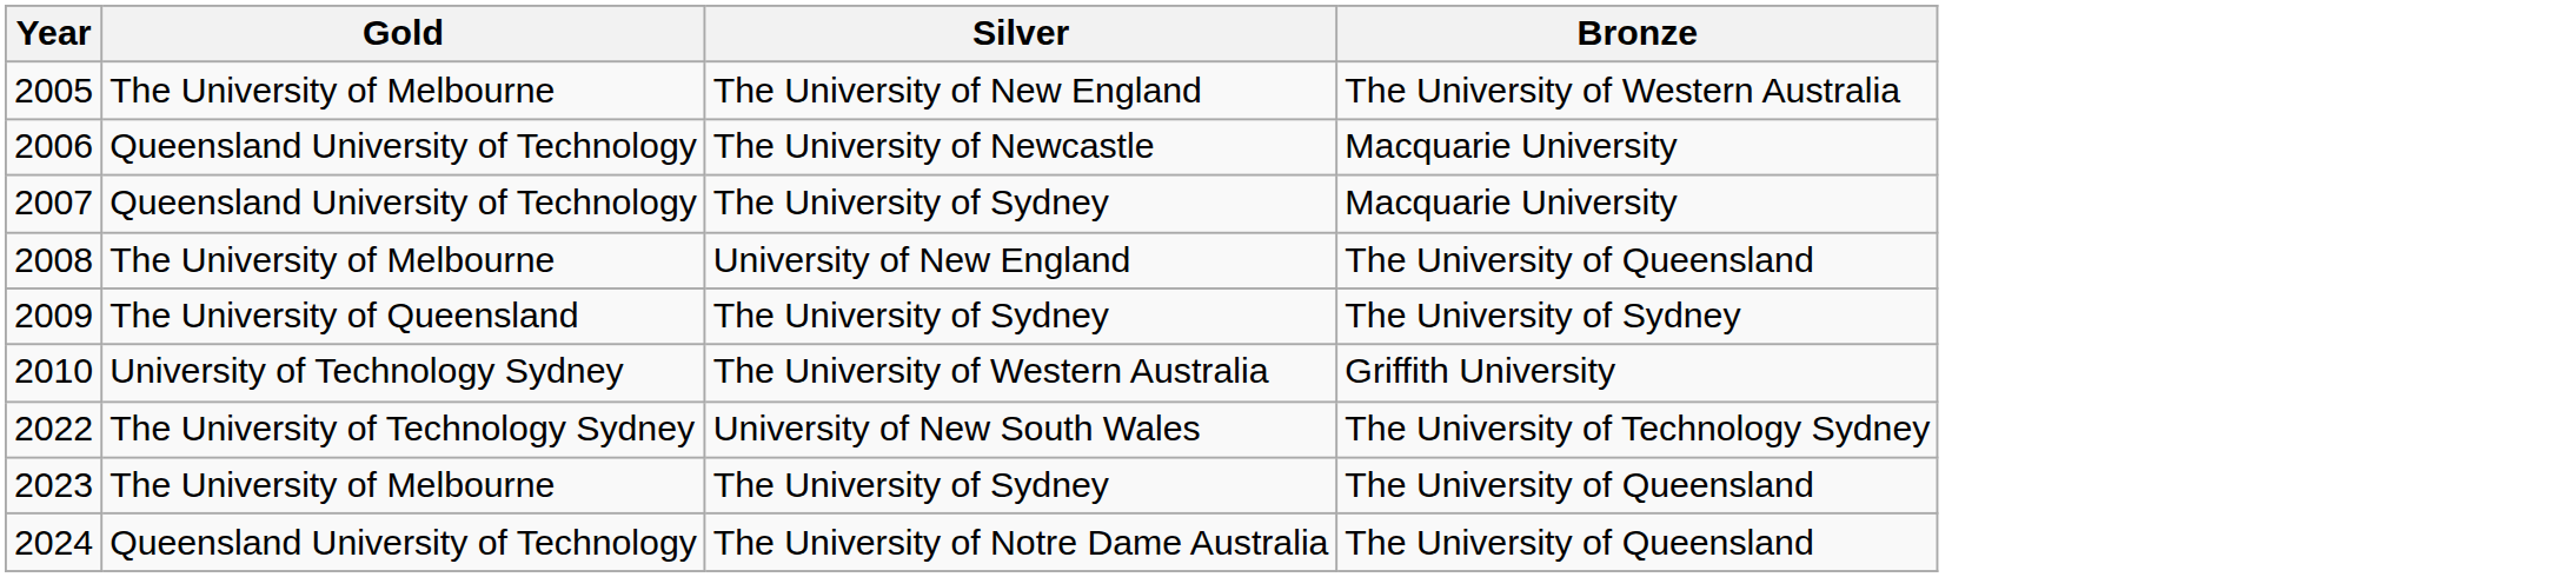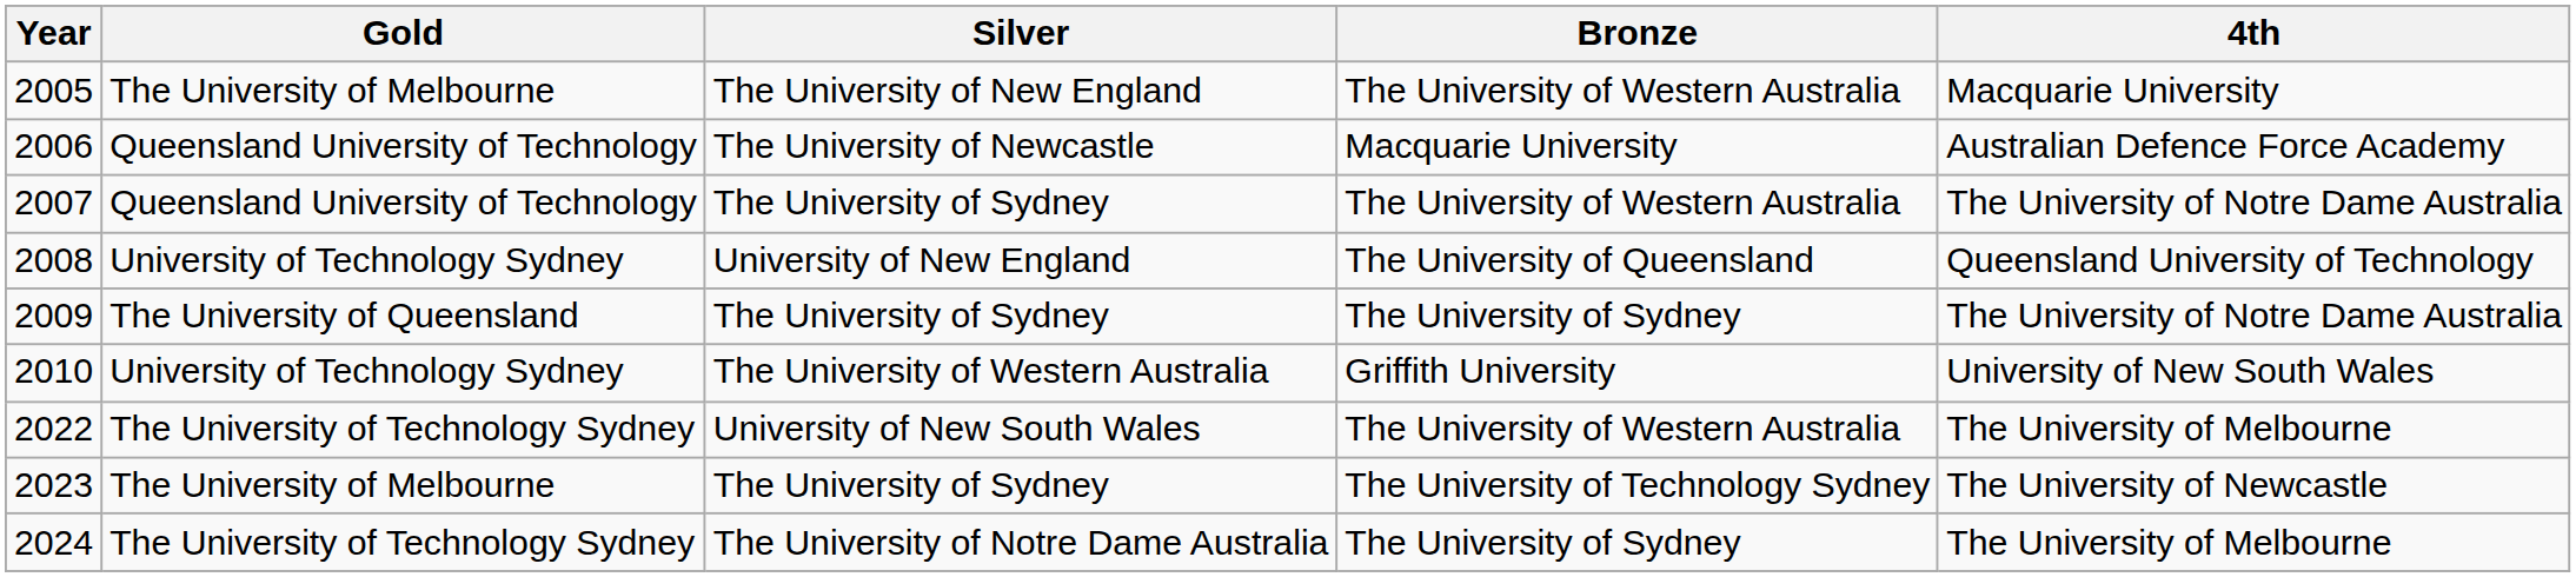 <table class="wikitable">
 <tr>
 <th>Year</th>
 <th>Gold</th>
 <th>Silver</th>
 <th>Bronze</th>
+<th>4th</th>
 </tr>
 <tr>
 <td>2005</td>
 <td>The University of Melbourne</td>
 <td>The University of New England</td>
 <td>The University of Western Australia</td>
+<td>Macquarie University</td>
 </tr>
 <tr>
 <td>2006</td>
 <td>Queensland University of Technology</td>
 <td>The University of Newcastle</td>
 <td>Macquarie University</td>
+<td>Australian Defence Force Academy</td>
 </tr>
 <tr>
 <td>2007</td>
 <td>Queensland University of Technology</td>
 <td>The University of Sydney</td>
-<td>Macquarie University</td>
+<td>The University of Western Australia</td>
+<td>The University of Notre Dame Australia</td>
 </tr>
 <tr>
 <td>2008</td>
-<td>The University of Melbourne</td>
+<td>University of Technology Sydney</td>
 <td>University of New England</td>
 <td>The University of Queensland</td>
+<td>Queensland University of Technology</td>
 </tr>
 <tr>
 <td>2009</td>
 <td>The University of Queensland</td>
 <td>The University of Sydney</td>
 <td>The University of Sydney</td>
+<td>The University of Notre Dame Australia</td>
 </tr>
 <tr>
 <td>2010</td>
 <td>University of Technology Sydney</td>
 <td>The University of Western Australia</td>
 <td>Griffith University</td>
+<td>University of New South Wales</td>
 </tr>
 <tr>
 <td>2022</td>
 <td>The University of Technology Sydney</td>
 <td>University of New South Wales</td>
-<td>The University of Technology Sydney</td>
+<td>The University of Western Australia</td>
+<td>The University of Melbourne</td>
 </tr>
 <tr>
 <td>2023</td>
 <td>The University of Melbourne</td>
 <td>The University of Sydney</td>
-<td>The University of Queensland</td>
+<td>The University of Technology Sydney</td>
+<td>The University of Newcastle</td>
 </tr>
 <tr>
 <td>2024</td>
-<td>Queensland University of Technology</td>
+<td>The University of Technology Sydney</td>
 <td>The University of Notre Dame Australia</td>
-<td>The University of Queensland</td>
+<td>The University of Sydney</td>
+<td>The University of Melbourne</td>
 </tr>
 </table>
